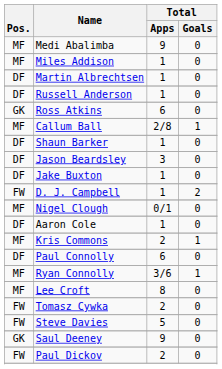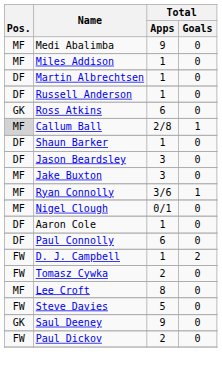 <table class="wikitable" style="text-align:center">
 <tr>
 <th rowspan="2" valign="bottom">Pos.</th>
 <th rowspan="2">Name</th>
 <th colspan="2" width="85">Total</th>
 </tr>
 <tr>
 <th>Apps</th>
 <th>Goals</th>
 </tr>
 <tr>
 <td>MF</td>
 <td align="left">Medi Abalimba</td>
 <td>9</td>
 <td>0</td>
 </tr>
 <tr>
 </tr>
 <tr>
 <td>MF</td>
 <td align="left"><a href='#'>Miles Addison</a></td>
 <td>1</td>
 <td>0</td>
 </tr>
 <tr>
 </tr>
 <tr>
 <td>DF</td>
 <td align="left"><a href='#'>Martin Albrechtsen</a></td>
 <td>1</td>
 <td>0</td>
 </tr>
 <tr>
 </tr>
 <tr>
 <td>DF</td>
 <td align="left"><a href='#'>Russell Anderson</a></td>
 <td>1</td>
 <td>0</td>
 </tr>
 <tr>
 </tr>
 <tr>
 <td>GK</td>
 <td align="left"><a href='#'>Ross Atkins</a></td>
 <td>6</td>
 <td>0</td>
 </tr>
 <tr>
 </tr>
 <tr>
-<td>MF</td>
+<td style="background: lightgrey;">MF</td>
 <td align="left"><a href='#'>Callum Ball</a></td>
 <td>2/8</td>
 <td>1</td>
 </tr>
 <tr>
 </tr>
 <tr>
 <td>DF</td>
 <td align="left"><a href='#'>Shaun Barker</a></td>
 <td>1</td>
 <td>0</td>
 </tr>
 <tr>
 </tr>
 <tr>
 <td>DF</td>
 <td align="left"><a href='#'>Jason Beardsley</a></td>
 <td>3</td>
 <td>0</td>
 </tr>
 <tr>
 </tr>
 <tr>
-<td>DF</td>
+<td>MF</td>
 <td align="left"><a href='#'>Jake Buxton</a></td>
-<td>1</td>
+<td>3</td>
 <td>0</td>
 </tr>
 <tr>
 </tr>
 <tr>
-<td>FW</td>
-<td align="left"><a href='#'>D. J. Campbell</a></td>
+<td>MF</td>
+<td align="left"><a href='#'>Ryan Connolly</a></td>
+<td>3/6</td>
 <td>1</td>
-<td>2</td>
 </tr>
 <tr>
 </tr>
 <tr>
 <td>MF</td>
 <td align="left"><a href='#'>Nigel Clough</a></td>
 <td>0/1</td>
 <td>0</td>
 </tr>
 <tr>
 </tr>
 <tr>
 <td>DF</td>
 <td align="left">Aaron Cole</td>
 <td>1</td>
 <td>0</td>
 </tr>
 <tr>
 </tr>
 <tr>
-<td>MF</td>
-<td align="left"><a href='#'>Kris Commons</a></td>
-<td>2</td>
-<td>1</td>
-</tr>
-<tr>
 </tr>
 <tr>
 <td>DF</td>
 <td align="left"><a href='#'>Paul Connolly</a></td>
 <td>6</td>
 <td>0</td>
 </tr>
 <tr>
 </tr>
 <tr>
-<td>MF</td>
-<td align="left"><a href='#'>Ryan Connolly</a></td>
-<td>3/6</td>
+<td>FW</td>
+<td align="left"><a href='#'>D. J. Campbell</a></td>
 <td>1</td>
+<td>2</td>
+</tr>
+<tr>
+</tr>
+<tr>
+<td>FW</td>
+<td align="left"><a href='#'>Tomasz Cywka</a></td>
+<td>2</td>
+<td>0</td>
 </tr>
 <tr>
 </tr>
 <tr>
 <td>MF</td>
 <td align="left"><a href='#'>Lee Croft</a></td>
 <td>8</td>
-<td>0</td>
-</tr>
-<tr>
-</tr>
-<tr>
-<td>FW</td>
-<td align="left"><a href='#'>Tomasz Cywka</a></td>
-<td>2</td>
 <td>0</td>
 </tr>
 <tr>
 </tr>
 <tr>
 <td>FW</td>
 <td align="left"><a href='#'>Steve Davies</a></td>
 <td>5</td>
 <td>0</td>
 </tr>
 <tr>
 </tr>
 <tr>
 <td>GK</td>
 <td align="left"><a href='#'>Saul Deeney</a></td>
 <td>9</td>
 <td>0</td>
 </tr>
 <tr>
 </tr>
 <tr>
 <td>FW</td>
 <td align="left"><a href='#'>Paul Dickov</a></td>
 <td>2</td>
 <td>0</td>
 </tr>
 <tr>
 </tr>
 <tr>
 </tr>
 </table>
